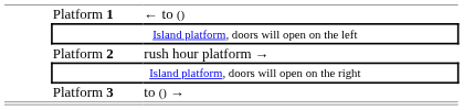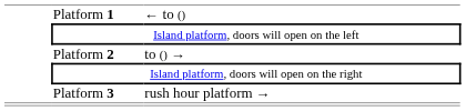 <table style="border-collapse:collapse">
 <tr style="border-top:1px solid gray">
 <td rowspan=5 style="width:50px"><strong></strong></td>
 <td style="width:100px">Platform <strong>1</strong></td>
 <td style="width:350px">←  to  <small>()</small></td>
 </tr>
 <tr>
 <td colspan=2 style="border:solid 2px black;text-align:center"><small><a href='#'>Island platform</a>, doors will open on the left</small></td>
 </tr>
 <tr>
 <td style="width:100px">Platform <strong>2</strong></td>
-<td style="width:350px">  rush hour platform →</td>
+<td style="width:350px">  to  <small>()</small> →</td>
 </tr>
 <tr>
 <td colspan=2 style="border:solid 2px black;text-align:center"><small><a href='#'>Island platform</a>, doors will open on the right</small></td>
 </tr>
 <tr>
 <td style="width:100px">Platform <strong>3</strong></td>
-<td style="width:350px">  to  <small>()</small> →</td>
+<td style="width:350px">  rush hour platform →</td>
 </tr>
 <tr style="border-top:1px solid gray;border-bottom:1px solid gray">
 <td><strong></strong></td>
 <td></td>
 <td></td>
 </tr>
 </table>
